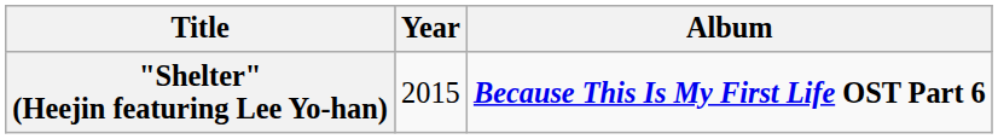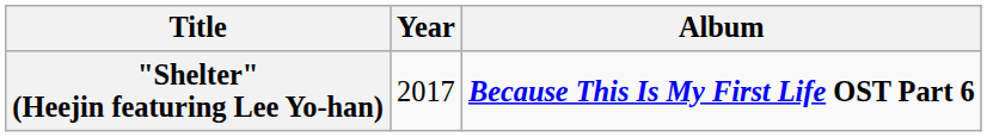 <table class="wikitable plainrowheaders" style="text-align:center">
 <tr>
 <th scope="col">Title</th>
 <th scope="col">Year</th>
 <th scope="col">Album</th>
 </tr>
 <tr>
 <th scope="row">"Shelter" <br>(Heejin featuring Lee Yo-han)</th>
-<td>2015</td>
+<td>2017</td>
 <td><strong><em><a href='#'>Because This Is My First Life</a></em> OST Part 6</strong></td>
 </tr>
 </table>
